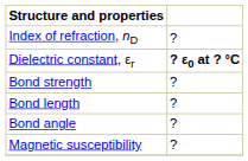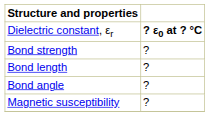 <table border="1" cellspacing="0" cellpadding="3" style="margin: 0 0 0 0.5em; background: #FFFFFF; border-collapse: collapse; border-color: #C0C090;">
 <tr>
 <th>Structure and properties</th>
-</tr>
-<tr>
-<td><a href='#'>Index of refraction</a>, <em>n</em><sub>D</sub></td>
-<td>? </td>
 </tr>
 <tr>
 <td><a href='#'>Dielectric constant</a>, ε<sub>r</sub></td>
 <td><strong>? ε<sub>0</sub> at ? °C </strong></td>
 </tr>
 <tr>
 <td><a href='#'>Bond strength</a></td>
 <td>? </td>
 </tr>
 <tr>
 <td><a href='#'>Bond length</a></td>
 <td>? </td>
 </tr>
 <tr>
 <td><a href='#'>Bond angle</a></td>
 <td>? </td>
 </tr>
 <tr>
 <td><a href='#'>Magnetic susceptibility</a></td>
 <td>? </td>
 </tr>
 <tr>
 </tr>
 </table>
